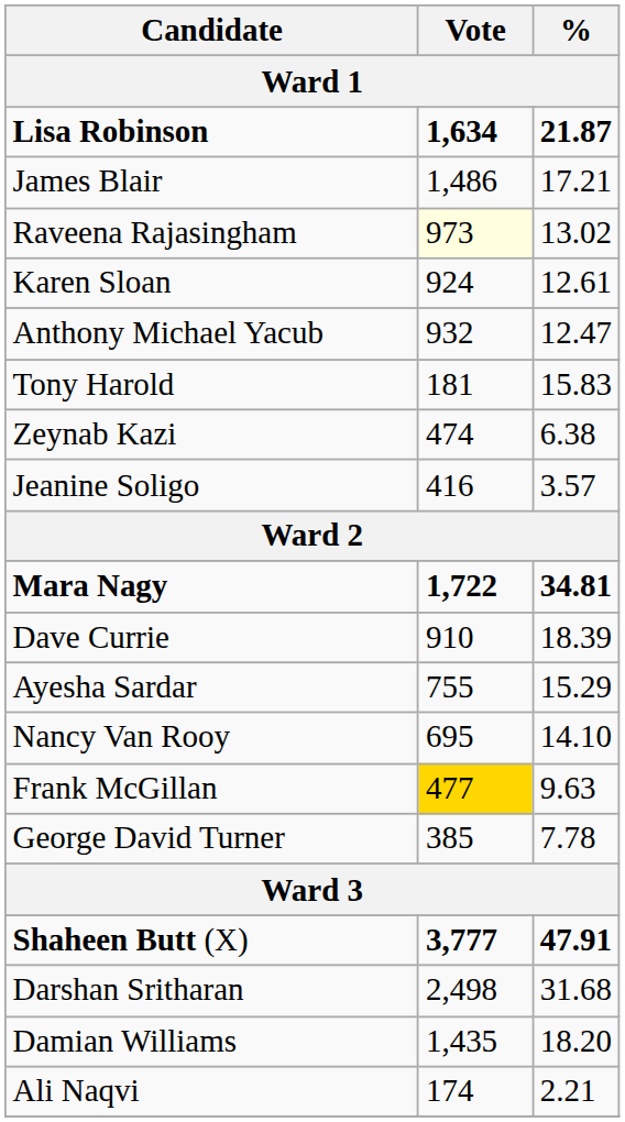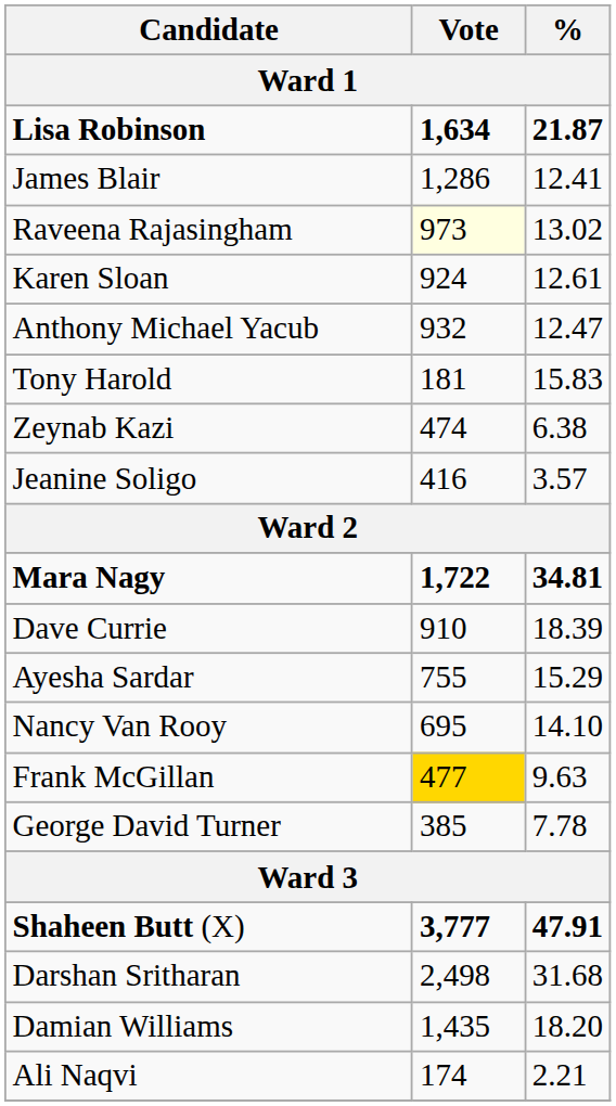 <table class="wikitable">
 <tr>
 <th bgcolor="#DDDDFF" width="200px">Candidate</th>
 <th bgcolor="#DDDDFF" width="50px">Vote</th>
 <th bgcolor="#DDDDFF" width="30px">%</th>
 </tr>
 <tr>
 <th colspan="3">Ward 1</th>
 </tr>
 <tr>
 <td><strong>Lisa Robinson</strong></td>
 <td><strong>1,634</strong></td>
 <td><strong>21.87</strong></td>
 </tr>
 <tr>
 <td>James Blair</td>
-<td>1,486</td>
-<td>17.21</td>
+<td>1,286</td>
+<td>12.41</td>
 </tr>
 <tr>
 <td>Raveena Rajasingham</td>
 <td style="background: lightyellow;">973</td>
 <td>13.02</td>
 </tr>
 <tr>
 <td>Karen Sloan</td>
 <td>924</td>
 <td>12.61</td>
 </tr>
 <tr>
 <td>Anthony Michael Yacub</td>
 <td>932</td>
 <td>12.47</td>
 </tr>
 <tr>
 <td>Tony Harold</td>
 <td>181</td>
 <td>15.83</td>
 </tr>
 <tr>
 <td>Zeynab Kazi</td>
 <td>474</td>
 <td>6.38</td>
 </tr>
 <tr>
 <td>Jeanine Soligo</td>
 <td>416</td>
 <td>3.57</td>
 </tr>
 <tr>
 <th colspan="3">Ward 2</th>
 </tr>
 <tr>
 <td><strong>Mara Nagy</strong></td>
 <td><strong>1,722</strong></td>
 <td><strong>34.81</strong></td>
 </tr>
 <tr>
 <td>Dave Currie</td>
 <td>910</td>
 <td>18.39</td>
 </tr>
 <tr>
 <td>Ayesha Sardar</td>
 <td>755</td>
 <td>15.29</td>
 </tr>
 <tr>
 <td>Nancy Van Rooy</td>
 <td>695</td>
 <td>14.10</td>
 </tr>
 <tr>
 <td>Frank McGillan</td>
 <td style="background: gold;">477</td>
 <td>9.63</td>
 </tr>
 <tr>
 <td>George David Turner</td>
 <td>385</td>
 <td>7.78</td>
 </tr>
 <tr>
 <th colspan="3">Ward 3</th>
 </tr>
 <tr>
 <td><strong>Shaheen Butt</strong>  (X)</td>
 <td><strong>3,777</strong></td>
 <td><strong>47.91</strong></td>
 </tr>
 <tr>
 <td>Darshan Sritharan</td>
 <td>2,498</td>
 <td>31.68</td>
 </tr>
 <tr>
 <td>Damian Williams</td>
 <td>1,435</td>
 <td>18.20</td>
 </tr>
 <tr>
 <td>Ali Naqvi</td>
 <td>174</td>
 <td>2.21</td>
 </tr>
 <tr>
 </tr>
 </table>
